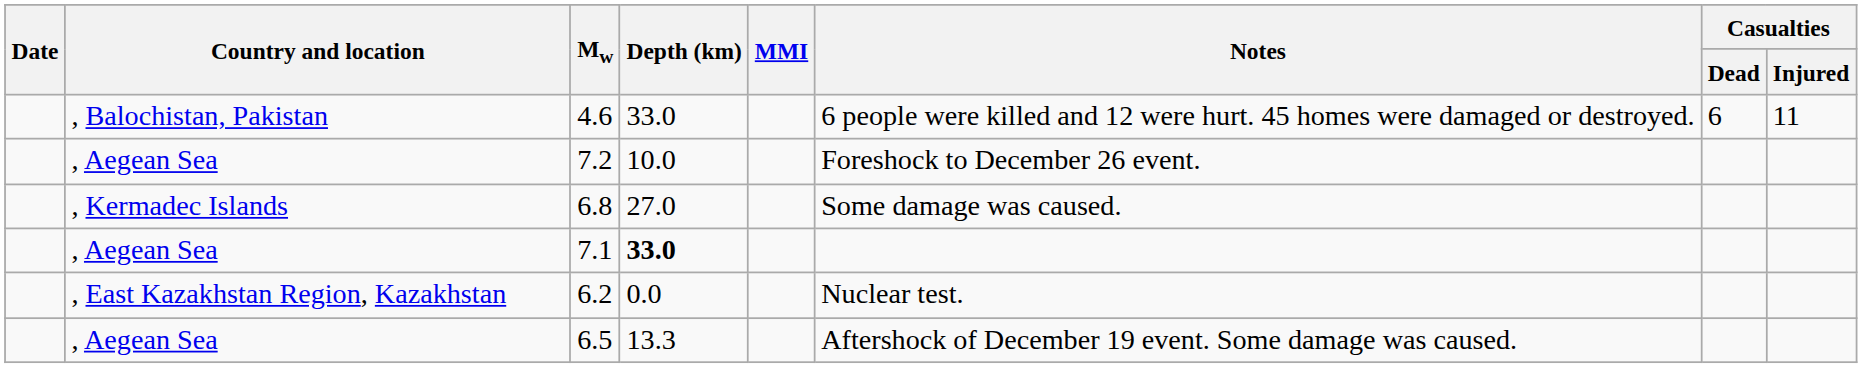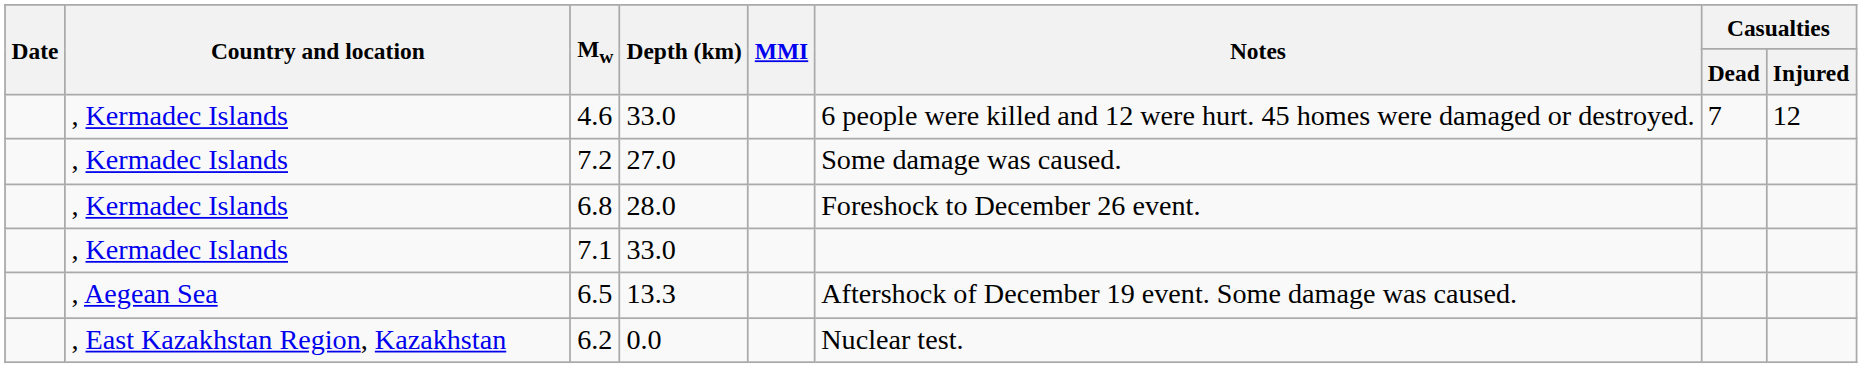 <table class="wikitable sortable sort-under" style="border:1px black;  margin-left:1em;">
 <tr>
 <th rowspan="2"><small>Date</small></th>
 <th rowspan="2" style="width: 280px"><small>Country and location</small></th>
 <th rowspan="2"><small>M<sub>w</sub></small></th>
 <th rowspan="2"><small>Depth (km)</small></th>
 <th rowspan="2"><small><a href='#'>MMI</a></small></th>
 <th rowspan="2" class="unsortable"><small>Notes</small></th>
 <th colspan="2"><small>Casualties</small></th>
 </tr>
 <tr>
 <th><small>Dead</small></th>
 <th><small>Injured</small></th>
 </tr>
 <tr>
 <td></td>
-<td>, <a href='#'>Balochistan, Pakistan</a></td>
+<td>, <a href='#'>Kermadec Islands</a></td>
 <td>4.6</td>
 <td>33.0</td>
 <td></td>
 <td>6 people were killed and 12 were hurt. 45 homes were damaged or destroyed.</td>
-<td>6</td>
-<td>11</td>
+<td>7</td>
+<td>12</td>
 </tr>
 <tr>
 <td></td>
-<td>, <a href='#'>Aegean Sea</a></td>
+<td>, <a href='#'>Kermadec Islands</a></td>
 <td>7.2</td>
-<td>10.0</td>
+<td>27.0</td>
+<td></td>
+<td>Some damage was caused.</td>
+<td></td>
+<td></td>
+</tr>
+<tr>
+<td></td>
+<td>, <a href='#'>Kermadec Islands</a></td>
+<td>6.8</td>
+<td>28.0</td>
 <td></td>
 <td>Foreshock to December 26 event.</td>
 <td></td>
 <td></td>
 </tr>
 <tr>
 <td></td>
 <td>, <a href='#'>Kermadec Islands</a></td>
-<td>6.8</td>
-<td>27.0</td>
+<td>7.1</td>
+<td>33.0</td>
 <td></td>
-<td>Some damage was caused.</td>
+<td></td>
 <td></td>
 <td></td>
 </tr>
 <tr>
 <td></td>
 <td>, <a href='#'>Aegean Sea</a></td>
-<td>7.1</td>
-<td><strong>33.0</strong></td>
+<td>6.5</td>
+<td>13.3</td>
 <td></td>
-<td></td>
+<td>Aftershock of December 19 event. Some damage was caused.</td>
 <td></td>
 <td></td>
 </tr>
 <tr>
 <td></td>
 <td>, <a href='#'>East Kazakhstan Region</a>, <a href='#'>Kazakhstan</a></td>
 <td>6.2</td>
 <td>0.0</td>
 <td></td>
 <td>Nuclear test.</td>
 <td></td>
 <td></td>
 </tr>
-<tr>
-<td></td>
-<td>, <a href='#'>Aegean Sea</a></td>
-<td>6.5</td>
-<td>13.3</td>
-<td></td>
-<td>Aftershock of December 19 event. Some damage was caused.</td>
-<td></td>
-<td></td>
-</tr>
 </table>
